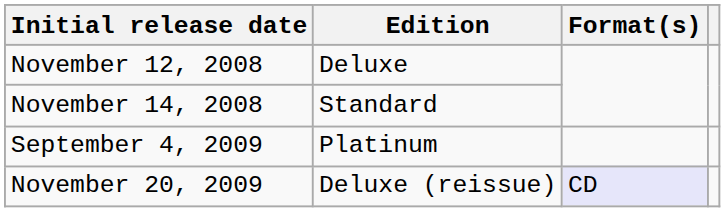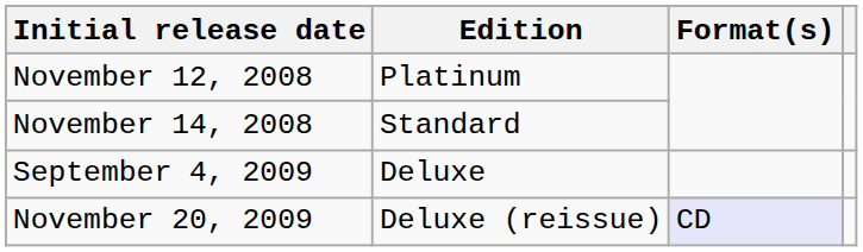 <table class="wikitable plainrowheaders">
 <tr>
 <th scope="col">Initial release date</th>
 <th scope="col">Edition</th>
 <th scope="col">Format(s)</th>
 <th scope="col"></th>
 </tr>
 <tr>
 <td>November 12, 2008</td>
-<td>Deluxe</td>
+<td>Platinum</td>
 <td rowspan="2"></td>
 <td align="center" rowspan="2"></td>
 </tr>
 <tr>
 <td>November 14, 2008</td>
 <td>Standard</td>
 </tr>
 <tr>
 <td>September 4, 2009</td>
-<td>Platinum</td>
+<td>Deluxe</td>
 <td></td>
 <td align="center"></td>
 </tr>
 <tr>
 <td>November 20, 2009</td>
 <td>Deluxe (reissue)</td>
 <td style="background: lavender;">CD</td>
 <td align="center"></td>
 </tr>
 </table>
